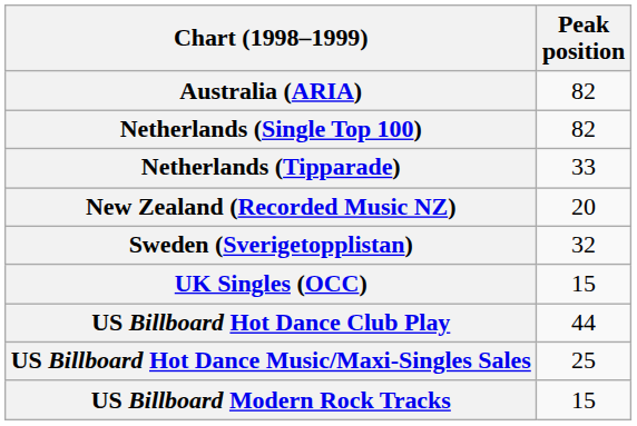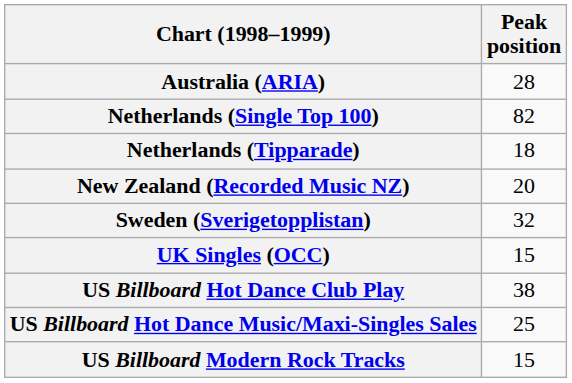 <table class="wikitable sortable plainrowheaders">
 <tr>
 <th scope="col">Chart (1998–1999)</th>
 <th scope="col">Peak<br>position</th>
 </tr>
 <tr>
 <th scope="row">Australia (<a href='#'>ARIA</a>)</th>
-<td align="center">82</td>
+<td align="center">28</td>
 </tr>
 <tr>
 <th scope="row">Netherlands (<a href='#'>Single Top 100</a>)</th>
 <td align="center">82</td>
 </tr>
 <tr>
 <th scope="row">Netherlands (<a href='#'>Tipparade</a>)</th>
-<td align="center">33</td>
+<td align="center">18</td>
 </tr>
 <tr>
 <th scope="row">New Zealand (<a href='#'>Recorded Music NZ</a>)</th>
 <td align="center">20</td>
 </tr>
 <tr>
 <th scope="row">Sweden (<a href='#'>Sverigetopplistan</a>)</th>
 <td align="center">32</td>
 </tr>
 <tr>
 <th scope="row"><a href='#'>UK Singles</a> (<a href='#'>OCC</a>)</th>
 <td align="center">15</td>
 </tr>
 <tr>
 <th scope="row">US <em>Billboard</em> <a href='#'>Hot Dance Club Play</a></th>
-<td align="center">44</td>
+<td align="center">38</td>
 </tr>
 <tr>
 <th scope="row">US <em>Billboard</em> <a href='#'>Hot Dance Music/Maxi-Singles Sales</a></th>
 <td align="center">25</td>
 </tr>
 <tr>
 <th scope="row">US <em>Billboard</em> <a href='#'>Modern Rock Tracks</a></th>
 <td align="center">15</td>
 </tr>
 </table>
